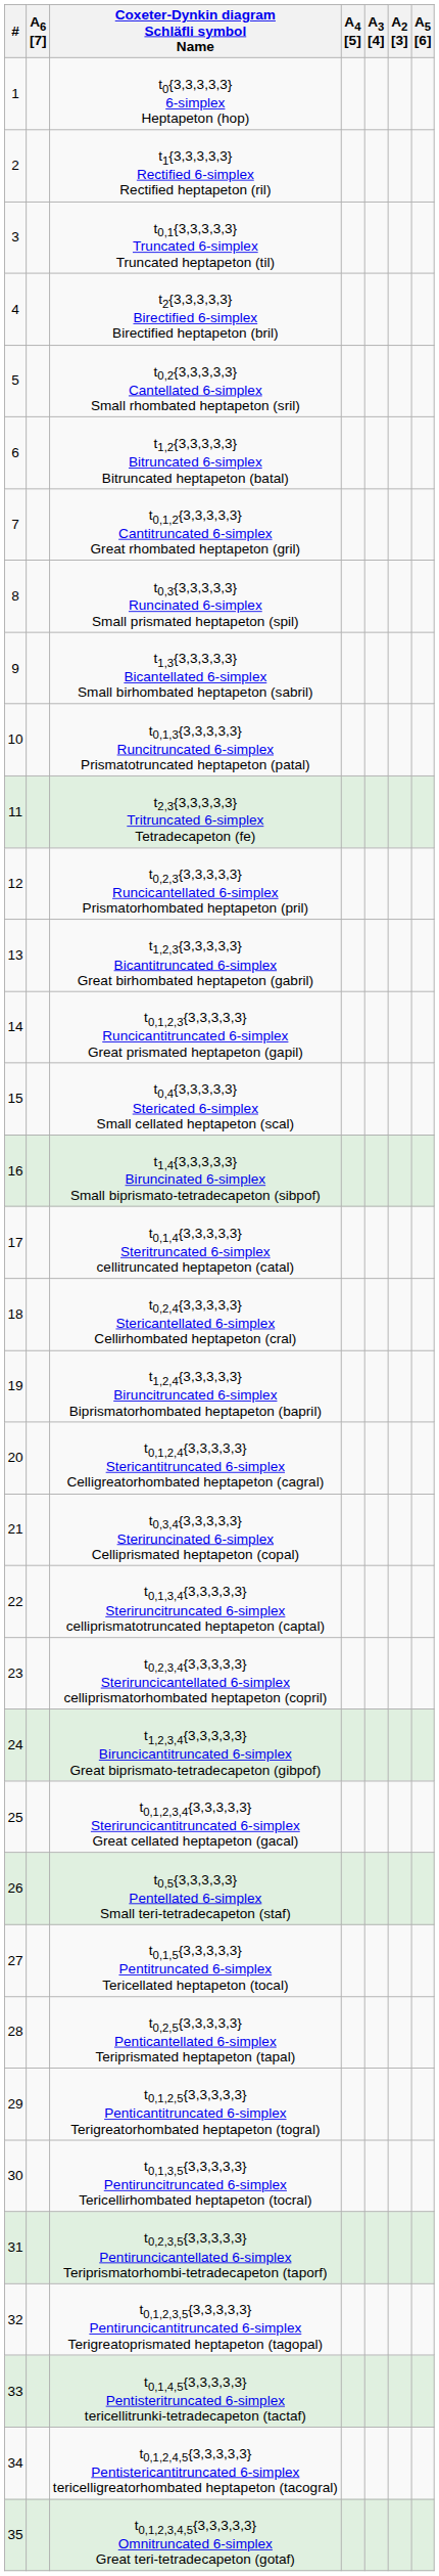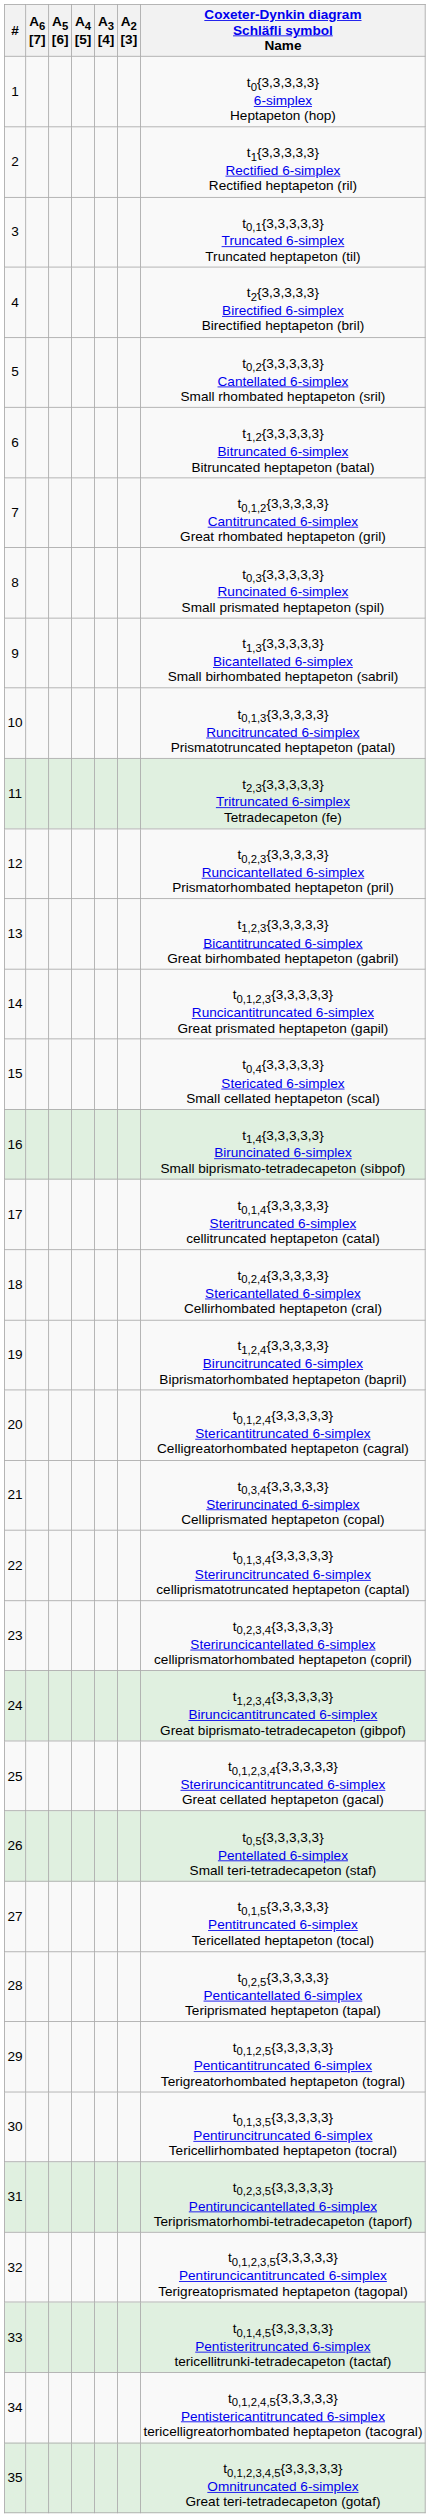 <table class="wikitable">
 <tr>
 <th>#</th>
 <th>A<sub>6</sub><br>[7]</th>
-<th><a href='#'>Coxeter-Dynkin diagram</a><br><a href='#'>Schläfli symbol</a><br>Name</th>
+<th>A<sub>5</sub><br>[6]</th>
 <th>A<sub>4</sub><br>[5]</th>
 <th>A<sub>3</sub><br>[4]</th>
 <th>A<sub>2</sub><br>[3]</th>
-<th>A<sub>5</sub><br>[6]</th>
+<th><a href='#'>Coxeter-Dynkin diagram</a><br><a href='#'>Schläfli symbol</a><br>Name</th>
 </tr>
 <tr align=center>
 <td>1</td>
 <td></td>
-<td><br>t<sub>0</sub>{3,3,3,3,3}<br><a href='#'>6-simplex</a><br>Heptapeton (hop)</td>
 <td></td>
 <td></td>
 <td></td>
 <td></td>
+<td><br>t<sub>0</sub>{3,3,3,3,3}<br><a href='#'>6-simplex</a><br>Heptapeton (hop)</td>
 </tr>
 <tr align=center>
 <td>2</td>
 <td></td>
-<td><br>t<sub>1</sub>{3,3,3,3,3}<br><a href='#'>Rectified 6-simplex</a><br>Rectified heptapeton (ril)</td>
 <td></td>
 <td></td>
 <td></td>
 <td></td>
+<td><br>t<sub>1</sub>{3,3,3,3,3}<br><a href='#'>Rectified 6-simplex</a><br>Rectified heptapeton (ril)</td>
 </tr>
 <tr align=center>
 <td>3</td>
 <td></td>
-<td><br>t<sub>0,1</sub>{3,3,3,3,3}<br><a href='#'>Truncated 6-simplex</a><br>Truncated heptapeton (til)</td>
 <td></td>
 <td></td>
 <td></td>
 <td></td>
+<td><br>t<sub>0,1</sub>{3,3,3,3,3}<br><a href='#'>Truncated 6-simplex</a><br>Truncated heptapeton (til)</td>
 </tr>
 <tr align=center>
 <td>4</td>
 <td></td>
-<td><br>t<sub>2</sub>{3,3,3,3,3}<br><a href='#'>Birectified 6-simplex</a><br>Birectified heptapeton (bril)</td>
 <td></td>
 <td></td>
 <td></td>
 <td></td>
+<td><br>t<sub>2</sub>{3,3,3,3,3}<br><a href='#'>Birectified 6-simplex</a><br>Birectified heptapeton (bril)</td>
 </tr>
 <tr align=center>
 <td>5</td>
 <td></td>
-<td><br>t<sub>0,2</sub>{3,3,3,3,3}<br><a href='#'>Cantellated 6-simplex</a><br>Small rhombated heptapeton (sril)</td>
 <td></td>
 <td></td>
 <td></td>
 <td></td>
+<td><br>t<sub>0,2</sub>{3,3,3,3,3}<br><a href='#'>Cantellated 6-simplex</a><br>Small rhombated heptapeton (sril)</td>
 </tr>
 <tr align=center>
 <td>6</td>
 <td></td>
-<td><br>t<sub>1,2</sub>{3,3,3,3,3}<br><a href='#'>Bitruncated 6-simplex</a><br>Bitruncated heptapeton (batal)</td>
 <td></td>
 <td></td>
 <td></td>
 <td></td>
+<td><br>t<sub>1,2</sub>{3,3,3,3,3}<br><a href='#'>Bitruncated 6-simplex</a><br>Bitruncated heptapeton (batal)</td>
 </tr>
 <tr align=center>
 <td>7</td>
 <td></td>
-<td><br>t<sub>0,1,2</sub>{3,3,3,3,3}<br><a href='#'>Cantitruncated 6-simplex</a><br>Great rhombated heptapeton (gril)</td>
 <td></td>
 <td></td>
 <td></td>
 <td></td>
+<td><br>t<sub>0,1,2</sub>{3,3,3,3,3}<br><a href='#'>Cantitruncated 6-simplex</a><br>Great rhombated heptapeton (gril)</td>
 </tr>
 <tr align=center>
 <td>8</td>
 <td></td>
-<td><br>t<sub>0,3</sub>{3,3,3,3,3}<br><a href='#'>Runcinated 6-simplex</a><br>Small prismated heptapeton (spil)</td>
 <td></td>
 <td></td>
 <td></td>
 <td></td>
+<td><br>t<sub>0,3</sub>{3,3,3,3,3}<br><a href='#'>Runcinated 6-simplex</a><br>Small prismated heptapeton (spil)</td>
 </tr>
 <tr align=center>
 <td>9</td>
 <td></td>
-<td><br>t<sub>1,3</sub>{3,3,3,3,3}<br><a href='#'>Bicantellated 6-simplex</a><br>Small birhombated heptapeton (sabril)</td>
 <td></td>
 <td></td>
 <td></td>
 <td></td>
+<td><br>t<sub>1,3</sub>{3,3,3,3,3}<br><a href='#'>Bicantellated 6-simplex</a><br>Small birhombated heptapeton (sabril)</td>
 </tr>
 <tr align=center>
 <td>10</td>
 <td></td>
-<td><br>t<sub>0,1,3</sub>{3,3,3,3,3}<br><a href='#'>Runcitruncated 6-simplex</a><br>Prismatotruncated heptapeton (patal)</td>
 <td></td>
 <td></td>
 <td></td>
 <td></td>
+<td><br>t<sub>0,1,3</sub>{3,3,3,3,3}<br><a href='#'>Runcitruncated 6-simplex</a><br>Prismatotruncated heptapeton (patal)</td>
 </tr>
 <tr align=center BGCOLOR="#e0f0e0">
 <td>11</td>
 <td></td>
-<td><br>t<sub>2,3</sub>{3,3,3,3,3}<br><a href='#'>Tritruncated 6-simplex</a><br>Tetradecapeton (fe)</td>
 <td></td>
 <td></td>
 <td></td>
 <td></td>
+<td><br>t<sub>2,3</sub>{3,3,3,3,3}<br><a href='#'>Tritruncated 6-simplex</a><br>Tetradecapeton (fe)</td>
 </tr>
 <tr align=center>
 <td>12</td>
 <td></td>
-<td><br>t<sub>0,2,3</sub>{3,3,3,3,3}<br><a href='#'>Runcicantellated 6-simplex</a><br>Prismatorhombated heptapeton (pril)</td>
 <td></td>
 <td></td>
 <td></td>
 <td></td>
+<td><br>t<sub>0,2,3</sub>{3,3,3,3,3}<br><a href='#'>Runcicantellated 6-simplex</a><br>Prismatorhombated heptapeton (pril)</td>
 </tr>
 <tr align=center>
 <td>13</td>
 <td></td>
-<td><br>t<sub>1,2,3</sub>{3,3,3,3,3}<br><a href='#'>Bicantitruncated 6-simplex</a><br>Great birhombated heptapeton (gabril)</td>
 <td></td>
 <td></td>
 <td></td>
 <td></td>
+<td><br>t<sub>1,2,3</sub>{3,3,3,3,3}<br><a href='#'>Bicantitruncated 6-simplex</a><br>Great birhombated heptapeton (gabril)</td>
 </tr>
 <tr align=center>
 <td>14</td>
 <td></td>
-<td><br>t<sub>0,1,2,3</sub>{3,3,3,3,3}<br><a href='#'>Runcicantitruncated 6-simplex</a><br>Great prismated heptapeton (gapil)</td>
 <td></td>
 <td></td>
 <td></td>
 <td></td>
+<td><br>t<sub>0,1,2,3</sub>{3,3,3,3,3}<br><a href='#'>Runcicantitruncated 6-simplex</a><br>Great prismated heptapeton (gapil)</td>
 </tr>
 <tr align=center>
 <td>15</td>
 <td></td>
-<td><br>t<sub>0,4</sub>{3,3,3,3,3}<br><a href='#'>Stericated 6-simplex</a><br>Small cellated heptapeton (scal)</td>
 <td></td>
 <td></td>
 <td></td>
 <td></td>
+<td><br>t<sub>0,4</sub>{3,3,3,3,3}<br><a href='#'>Stericated 6-simplex</a><br>Small cellated heptapeton (scal)</td>
 </tr>
 <tr align=center BGCOLOR="#e0f0e0">
 <td>16</td>
 <td></td>
-<td><br>t<sub>1,4</sub>{3,3,3,3,3}<br><a href='#'>Biruncinated 6-simplex</a><br>Small biprismato-tetradecapeton (sibpof)</td>
 <td></td>
 <td></td>
 <td></td>
 <td></td>
+<td><br>t<sub>1,4</sub>{3,3,3,3,3}<br><a href='#'>Biruncinated 6-simplex</a><br>Small biprismato-tetradecapeton (sibpof)</td>
 </tr>
 <tr align=center>
 <td>17</td>
 <td></td>
-<td><br>t<sub>0,1,4</sub>{3,3,3,3,3}<br><a href='#'>Steritruncated 6-simplex</a><br>cellitruncated heptapeton (catal)</td>
 <td></td>
 <td></td>
 <td></td>
 <td></td>
+<td><br>t<sub>0,1,4</sub>{3,3,3,3,3}<br><a href='#'>Steritruncated 6-simplex</a><br>cellitruncated heptapeton (catal)</td>
 </tr>
 <tr align=center>
 <td>18</td>
 <td></td>
-<td><br>t<sub>0,2,4</sub>{3,3,3,3,3}<br><a href='#'>Stericantellated 6-simplex</a><br>Cellirhombated heptapeton (cral)</td>
 <td></td>
 <td></td>
 <td></td>
 <td></td>
+<td><br>t<sub>0,2,4</sub>{3,3,3,3,3}<br><a href='#'>Stericantellated 6-simplex</a><br>Cellirhombated heptapeton (cral)</td>
 </tr>
 <tr align=center>
 <td>19</td>
 <td></td>
-<td><br>t<sub>1,2,4</sub>{3,3,3,3,3}<br><a href='#'>Biruncitruncated 6-simplex</a><br>Biprismatorhombated heptapeton (bapril)</td>
 <td></td>
 <td></td>
 <td></td>
 <td></td>
+<td><br>t<sub>1,2,4</sub>{3,3,3,3,3}<br><a href='#'>Biruncitruncated 6-simplex</a><br>Biprismatorhombated heptapeton (bapril)</td>
 </tr>
 <tr align=center>
 <td>20</td>
 <td></td>
-<td><br>t<sub>0,1,2,4</sub>{3,3,3,3,3}<br><a href='#'>Stericantitruncated 6-simplex</a><br>Celligreatorhombated heptapeton (cagral)</td>
 <td></td>
 <td></td>
 <td></td>
 <td></td>
+<td><br>t<sub>0,1,2,4</sub>{3,3,3,3,3}<br><a href='#'>Stericantitruncated 6-simplex</a><br>Celligreatorhombated heptapeton (cagral)</td>
 </tr>
 <tr align=center>
 <td>21</td>
 <td></td>
-<td><br>t<sub>0,3,4</sub>{3,3,3,3,3}<br><a href='#'>Steriruncinated 6-simplex</a><br>Celliprismated heptapeton (copal)</td>
 <td></td>
 <td></td>
 <td></td>
 <td></td>
+<td><br>t<sub>0,3,4</sub>{3,3,3,3,3}<br><a href='#'>Steriruncinated 6-simplex</a><br>Celliprismated heptapeton (copal)</td>
 </tr>
 <tr align=center>
 <td>22</td>
 <td></td>
-<td><br>t<sub>0,1,3,4</sub>{3,3,3,3,3}<br><a href='#'>Steriruncitruncated 6-simplex</a><br>celliprismatotruncated heptapeton (captal)</td>
 <td></td>
 <td></td>
 <td></td>
 <td></td>
+<td><br>t<sub>0,1,3,4</sub>{3,3,3,3,3}<br><a href='#'>Steriruncitruncated 6-simplex</a><br>celliprismatotruncated heptapeton (captal)</td>
 </tr>
 <tr align=center>
 <td>23</td>
 <td></td>
-<td><br>t<sub>0,2,3,4</sub>{3,3,3,3,3}<br><a href='#'>Steriruncicantellated 6-simplex</a><br>celliprismatorhombated heptapeton (copril)</td>
 <td></td>
 <td></td>
 <td></td>
 <td></td>
+<td><br>t<sub>0,2,3,4</sub>{3,3,3,3,3}<br><a href='#'>Steriruncicantellated 6-simplex</a><br>celliprismatorhombated heptapeton (copril)</td>
 </tr>
 <tr align=center BGCOLOR="#e0f0e0">
 <td>24</td>
 <td></td>
-<td><br>t<sub>1,2,3,4</sub>{3,3,3,3,3}<br><a href='#'>Biruncicantitruncated 6-simplex</a><br>Great biprismato-tetradecapeton (gibpof)</td>
 <td></td>
 <td></td>
 <td></td>
 <td></td>
+<td><br>t<sub>1,2,3,4</sub>{3,3,3,3,3}<br><a href='#'>Biruncicantitruncated 6-simplex</a><br>Great biprismato-tetradecapeton (gibpof)</td>
 </tr>
 <tr align=center>
 <td>25</td>
 <td></td>
-<td><br>t<sub>0,1,2,3,4</sub>{3,3,3,3,3}<br><a href='#'>Steriruncicantitruncated 6-simplex</a><br>Great cellated heptapeton (gacal)</td>
 <td></td>
 <td></td>
 <td></td>
 <td></td>
+<td><br>t<sub>0,1,2,3,4</sub>{3,3,3,3,3}<br><a href='#'>Steriruncicantitruncated 6-simplex</a><br>Great cellated heptapeton (gacal)</td>
 </tr>
 <tr align=center BGCOLOR="#e0f0e0">
 <td>26</td>
 <td></td>
-<td><br>t<sub>0,5</sub>{3,3,3,3,3}<br><a href='#'>Pentellated 6-simplex</a><br>Small teri-tetradecapeton (staf)</td>
 <td></td>
 <td></td>
 <td></td>
 <td></td>
+<td><br>t<sub>0,5</sub>{3,3,3,3,3}<br><a href='#'>Pentellated 6-simplex</a><br>Small teri-tetradecapeton (staf)</td>
 </tr>
 <tr align=center>
 <td>27</td>
 <td></td>
-<td><br>t<sub>0,1,5</sub>{3,3,3,3,3}<br><a href='#'>Pentitruncated 6-simplex</a><br>Tericellated heptapeton (tocal)</td>
 <td></td>
 <td></td>
 <td></td>
 <td></td>
+<td><br>t<sub>0,1,5</sub>{3,3,3,3,3}<br><a href='#'>Pentitruncated 6-simplex</a><br>Tericellated heptapeton (tocal)</td>
 </tr>
 <tr align=center>
 <td>28</td>
 <td></td>
-<td><br>t<sub>0,2,5</sub>{3,3,3,3,3}<br><a href='#'>Penticantellated 6-simplex</a><br>Teriprismated heptapeton (tapal)</td>
 <td></td>
 <td></td>
 <td></td>
 <td></td>
+<td><br>t<sub>0,2,5</sub>{3,3,3,3,3}<br><a href='#'>Penticantellated 6-simplex</a><br>Teriprismated heptapeton (tapal)</td>
 </tr>
 <tr align=center>
 <td>29</td>
 <td></td>
-<td><br>t<sub>0,1,2,5</sub>{3,3,3,3,3}<br><a href='#'>Penticantitruncated 6-simplex</a><br>Terigreatorhombated heptapeton (togral)</td>
 <td></td>
 <td></td>
 <td></td>
 <td></td>
+<td><br>t<sub>0,1,2,5</sub>{3,3,3,3,3}<br><a href='#'>Penticantitruncated 6-simplex</a><br>Terigreatorhombated heptapeton (togral)</td>
 </tr>
 <tr align=center>
 <td>30</td>
 <td></td>
-<td><br>t<sub>0,1,3,5</sub>{3,3,3,3,3}<br><a href='#'>Pentiruncitruncated 6-simplex</a><br>Tericellirhombated heptapeton (tocral)</td>
 <td></td>
 <td></td>
 <td></td>
 <td></td>
+<td><br>t<sub>0,1,3,5</sub>{3,3,3,3,3}<br><a href='#'>Pentiruncitruncated 6-simplex</a><br>Tericellirhombated heptapeton (tocral)</td>
 </tr>
 <tr align=center BGCOLOR="#e0f0e0">
 <td>31</td>
 <td></td>
-<td><br>t<sub>0,2,3,5</sub>{3,3,3,3,3}<br><a href='#'>Pentiruncicantellated 6-simplex</a><br>Teriprismatorhombi-tetradecapeton (taporf)</td>
 <td></td>
 <td></td>
 <td></td>
 <td></td>
+<td><br>t<sub>0,2,3,5</sub>{3,3,3,3,3}<br><a href='#'>Pentiruncicantellated 6-simplex</a><br>Teriprismatorhombi-tetradecapeton (taporf)</td>
 </tr>
 <tr align=center>
 <td>32</td>
 <td></td>
-<td><br>t<sub>0,1,2,3,5</sub>{3,3,3,3,3}<br><a href='#'>Pentiruncicantitruncated 6-simplex</a><br>Terigreatoprismated heptapeton (tagopal)</td>
 <td></td>
 <td></td>
 <td></td>
 <td></td>
+<td><br>t<sub>0,1,2,3,5</sub>{3,3,3,3,3}<br><a href='#'>Pentiruncicantitruncated 6-simplex</a><br>Terigreatoprismated heptapeton (tagopal)</td>
 </tr>
 <tr align=center BGCOLOR="#e0f0e0">
 <td>33</td>
 <td></td>
-<td><br>t<sub>0,1,4,5</sub>{3,3,3,3,3}<br><a href='#'>Pentisteritruncated 6-simplex</a><br>tericellitrunki-tetradecapeton (tactaf)</td>
 <td></td>
 <td></td>
 <td></td>
 <td></td>
+<td><br>t<sub>0,1,4,5</sub>{3,3,3,3,3}<br><a href='#'>Pentisteritruncated 6-simplex</a><br>tericellitrunki-tetradecapeton (tactaf)</td>
 </tr>
 <tr align=center>
 <td>34</td>
 <td></td>
-<td><br>t<sub>0,1,2,4,5</sub>{3,3,3,3,3}<br><a href='#'>Pentistericantitruncated 6-simplex</a><br>tericelligreatorhombated heptapeton (tacogral)</td>
 <td></td>
 <td></td>
 <td></td>
 <td></td>
+<td><br>t<sub>0,1,2,4,5</sub>{3,3,3,3,3}<br><a href='#'>Pentistericantitruncated 6-simplex</a><br>tericelligreatorhombated heptapeton (tacogral)</td>
 </tr>
 <tr align=center BGCOLOR="#e0f0e0">
 <td>35</td>
 <td></td>
-<td><br>t<sub>0,1,2,3,4,5</sub>{3,3,3,3,3}<br><a href='#'>Omnitruncated 6-simplex</a><br>Great teri-tetradecapeton (gotaf)</td>
 <td></td>
 <td></td>
 <td></td>
 <td></td>
+<td><br>t<sub>0,1,2,3,4,5</sub>{3,3,3,3,3}<br><a href='#'>Omnitruncated 6-simplex</a><br>Great teri-tetradecapeton (gotaf)</td>
 </tr>
 </table>
